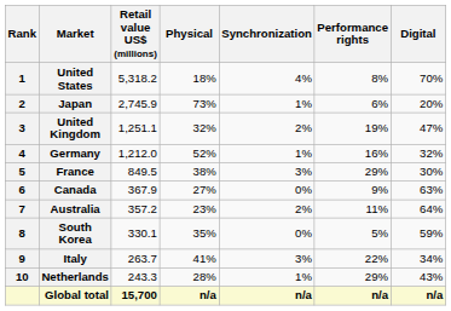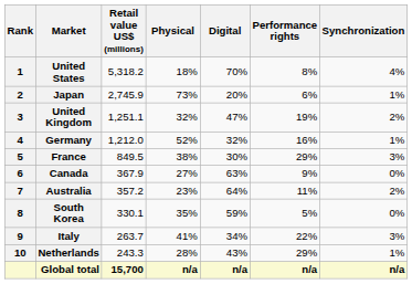 <table class="wikitable plainrowheaders sortable" style="text-align:right;">
 <tr>
 <th scope="col">Rank</th>
 <th scope="col">Market</th>
 <th scope="col">Retail value<br>US$ <small>(millions)</small></th>
 <th scope="col" style="width:5em;">Physical</th>
+<th scope="col" style="width:5em;">Digital</th>
+<th scope="col">Performance rights</th>
 <th scope="col">Synchronization</th>
-<th scope="col">Performance rights</th>
-<th scope="col" style="width:5em;">Digital</th>
 </tr>
 <tr>
 <th>1</th>
 <th scope="row">United States</th>
 <td>5,318.2</td>
 <td>18%</td>
+<td>70%</td>
+<td>8%</td>
 <td>4%</td>
-<td>8%</td>
-<td>70%</td>
 </tr>
 <tr>
 <th>2</th>
 <th scope="row">Japan</th>
 <td>2,745.9</td>
 <td>73%</td>
+<td>20%</td>
+<td>6%</td>
 <td>1%</td>
-<td>6%</td>
-<td>20%</td>
 </tr>
 <tr>
 <th>3</th>
 <th scope="row">United Kingdom</th>
 <td>1,251.1</td>
 <td>32%</td>
+<td>47%</td>
+<td>19%</td>
 <td>2%</td>
-<td>19%</td>
-<td>47%</td>
 </tr>
 <tr>
 <th>4</th>
 <th scope="row">Germany</th>
 <td>1,212.0</td>
 <td>52%</td>
+<td>32%</td>
+<td>16%</td>
 <td>1%</td>
-<td>16%</td>
-<td>32%</td>
 </tr>
 <tr>
 <th>5</th>
 <th scope="row">France</th>
 <td>849.5</td>
 <td>38%</td>
+<td>30%</td>
+<td>29%</td>
 <td>3%</td>
-<td>29%</td>
-<td>30%</td>
 </tr>
 <tr>
 <th>6</th>
 <th scope="row">Canada</th>
 <td>367.9</td>
 <td>27%</td>
+<td>63%</td>
+<td>9%</td>
 <td>0%</td>
-<td>9%</td>
-<td>63%</td>
 </tr>
 <tr>
 <th>7</th>
 <th scope="row">Australia</th>
 <td>357.2</td>
 <td>23%</td>
+<td>64%</td>
+<td>11%</td>
 <td>2%</td>
-<td>11%</td>
-<td>64%</td>
 </tr>
 <tr>
 <th>8</th>
 <th scope="row">South Korea</th>
 <td>330.1</td>
 <td>35%</td>
+<td>59%</td>
+<td>5%</td>
 <td>0%</td>
-<td>5%</td>
-<td>59%</td>
 </tr>
 <tr>
 <th>9</th>
 <th scope="row">Italy</th>
 <td>263.7</td>
 <td>41%</td>
+<td>34%</td>
+<td>22%</td>
 <td>3%</td>
-<td>22%</td>
-<td>34%</td>
 </tr>
 <tr>
 <th>10</th>
 <th scope="row">Netherlands</th>
 <td>243.3</td>
 <td>28%</td>
+<td>43%</td>
+<td>29%</td>
 <td>1%</td>
-<td>29%</td>
-<td>43%</td>
 </tr>
 <tr class="sortbottom" style="background-color:#FAFAD2; font-weight:bold;">
 <td></td>
 <td>Global total</td>
 <td>15,700</td>
 <td>n/a</td>
 <td>n/a</td>
 <td>n/a</td>
 <td>n/a</td>
 </tr>
 </table>
